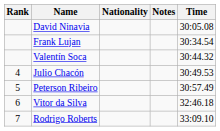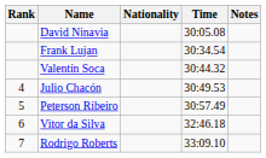 <table class="wikitable sortable" style="text-align:center">
 <tr>
 <th>Rank</th>
 <th>Name</th>
 <th>Nationality</th>
+<th>Time</th>
 <th>Notes</th>
-<th>Time</th>
 </tr>
 <tr>
 <td></td>
 <td align=left><a href='#'>David Ninavia</a></td>
 <td align=left></td>
+<td>30:05.08</td>
 <td></td>
-<td>30:05.08</td>
 </tr>
 <tr>
 <td></td>
 <td align=left><a href='#'>Frank Lujan</a></td>
 <td align=left></td>
+<td>30:34.54</td>
 <td></td>
-<td>30:34.54</td>
 </tr>
 <tr>
 <td></td>
 <td align=left><a href='#'>Valentín Soca</a></td>
 <td align=left></td>
+<td>30:44.32</td>
 <td></td>
-<td>30:44.32</td>
 </tr>
 <tr>
 <td>4</td>
 <td align=left><a href='#'>Julio Chacón</a></td>
 <td align=left></td>
+<td>30:49.53</td>
 <td></td>
-<td>30:49.53</td>
 </tr>
 <tr>
 <td>5</td>
 <td align=left><a href='#'>Peterson Ribeiro</a></td>
 <td align=left></td>
+<td>30:57.49</td>
 <td></td>
-<td>30:57.49</td>
 </tr>
 <tr>
 <td>6</td>
 <td align=left><a href='#'>Vitor da Silva</a></td>
 <td align=left></td>
+<td>32:46.18</td>
 <td></td>
-<td>32:46.18</td>
 </tr>
 <tr>
 <td>7</td>
 <td align=left><a href='#'>Rodrigo Roberts</a></td>
 <td align=left></td>
+<td>33:09.10</td>
 <td></td>
-<td>33:09.10</td>
 </tr>
 </table>
